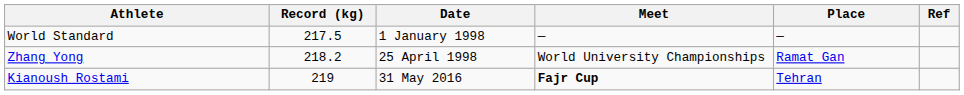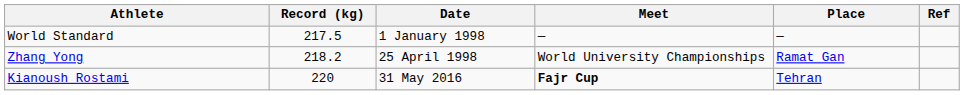 <table class="wikitable" style="font-size:90%; width: 70%;">
 <tr>
 <th width=20%>Athlete</th>
 <th width=8%>Record (kg)</th>
 <th width=12%>Date</th>
 <th width=18%>Meet</th>
 <th width=11%>Place</th>
 <th width=3%>Ref</th>
 </tr>
 <tr>
 <td>World Standard</td>
 <td align="center">217.5</td>
 <td>1 January 1998</td>
 <td>—</td>
 <td>—</td>
 <td></td>
 </tr>
 <tr>
 <td> <a href='#'>Zhang Yong</a></td>
 <td align="center">218.2</td>
 <td>25 April 1998</td>
 <td>World University Championships</td>
 <td><a href='#'>Ramat Gan</a></td>
 <td></td>
 </tr>
 <tr>
 <td> <a href='#'>Kianoush Rostami</a></td>
-<td align="center">219</td>
+<td align="center">220</td>
 <td>31 May 2016</td>
 <td><strong>Fajr Cup</strong></td>
 <td><a href='#'>Tehran</a></td>
 <td></td>
 </tr>
 </table>
